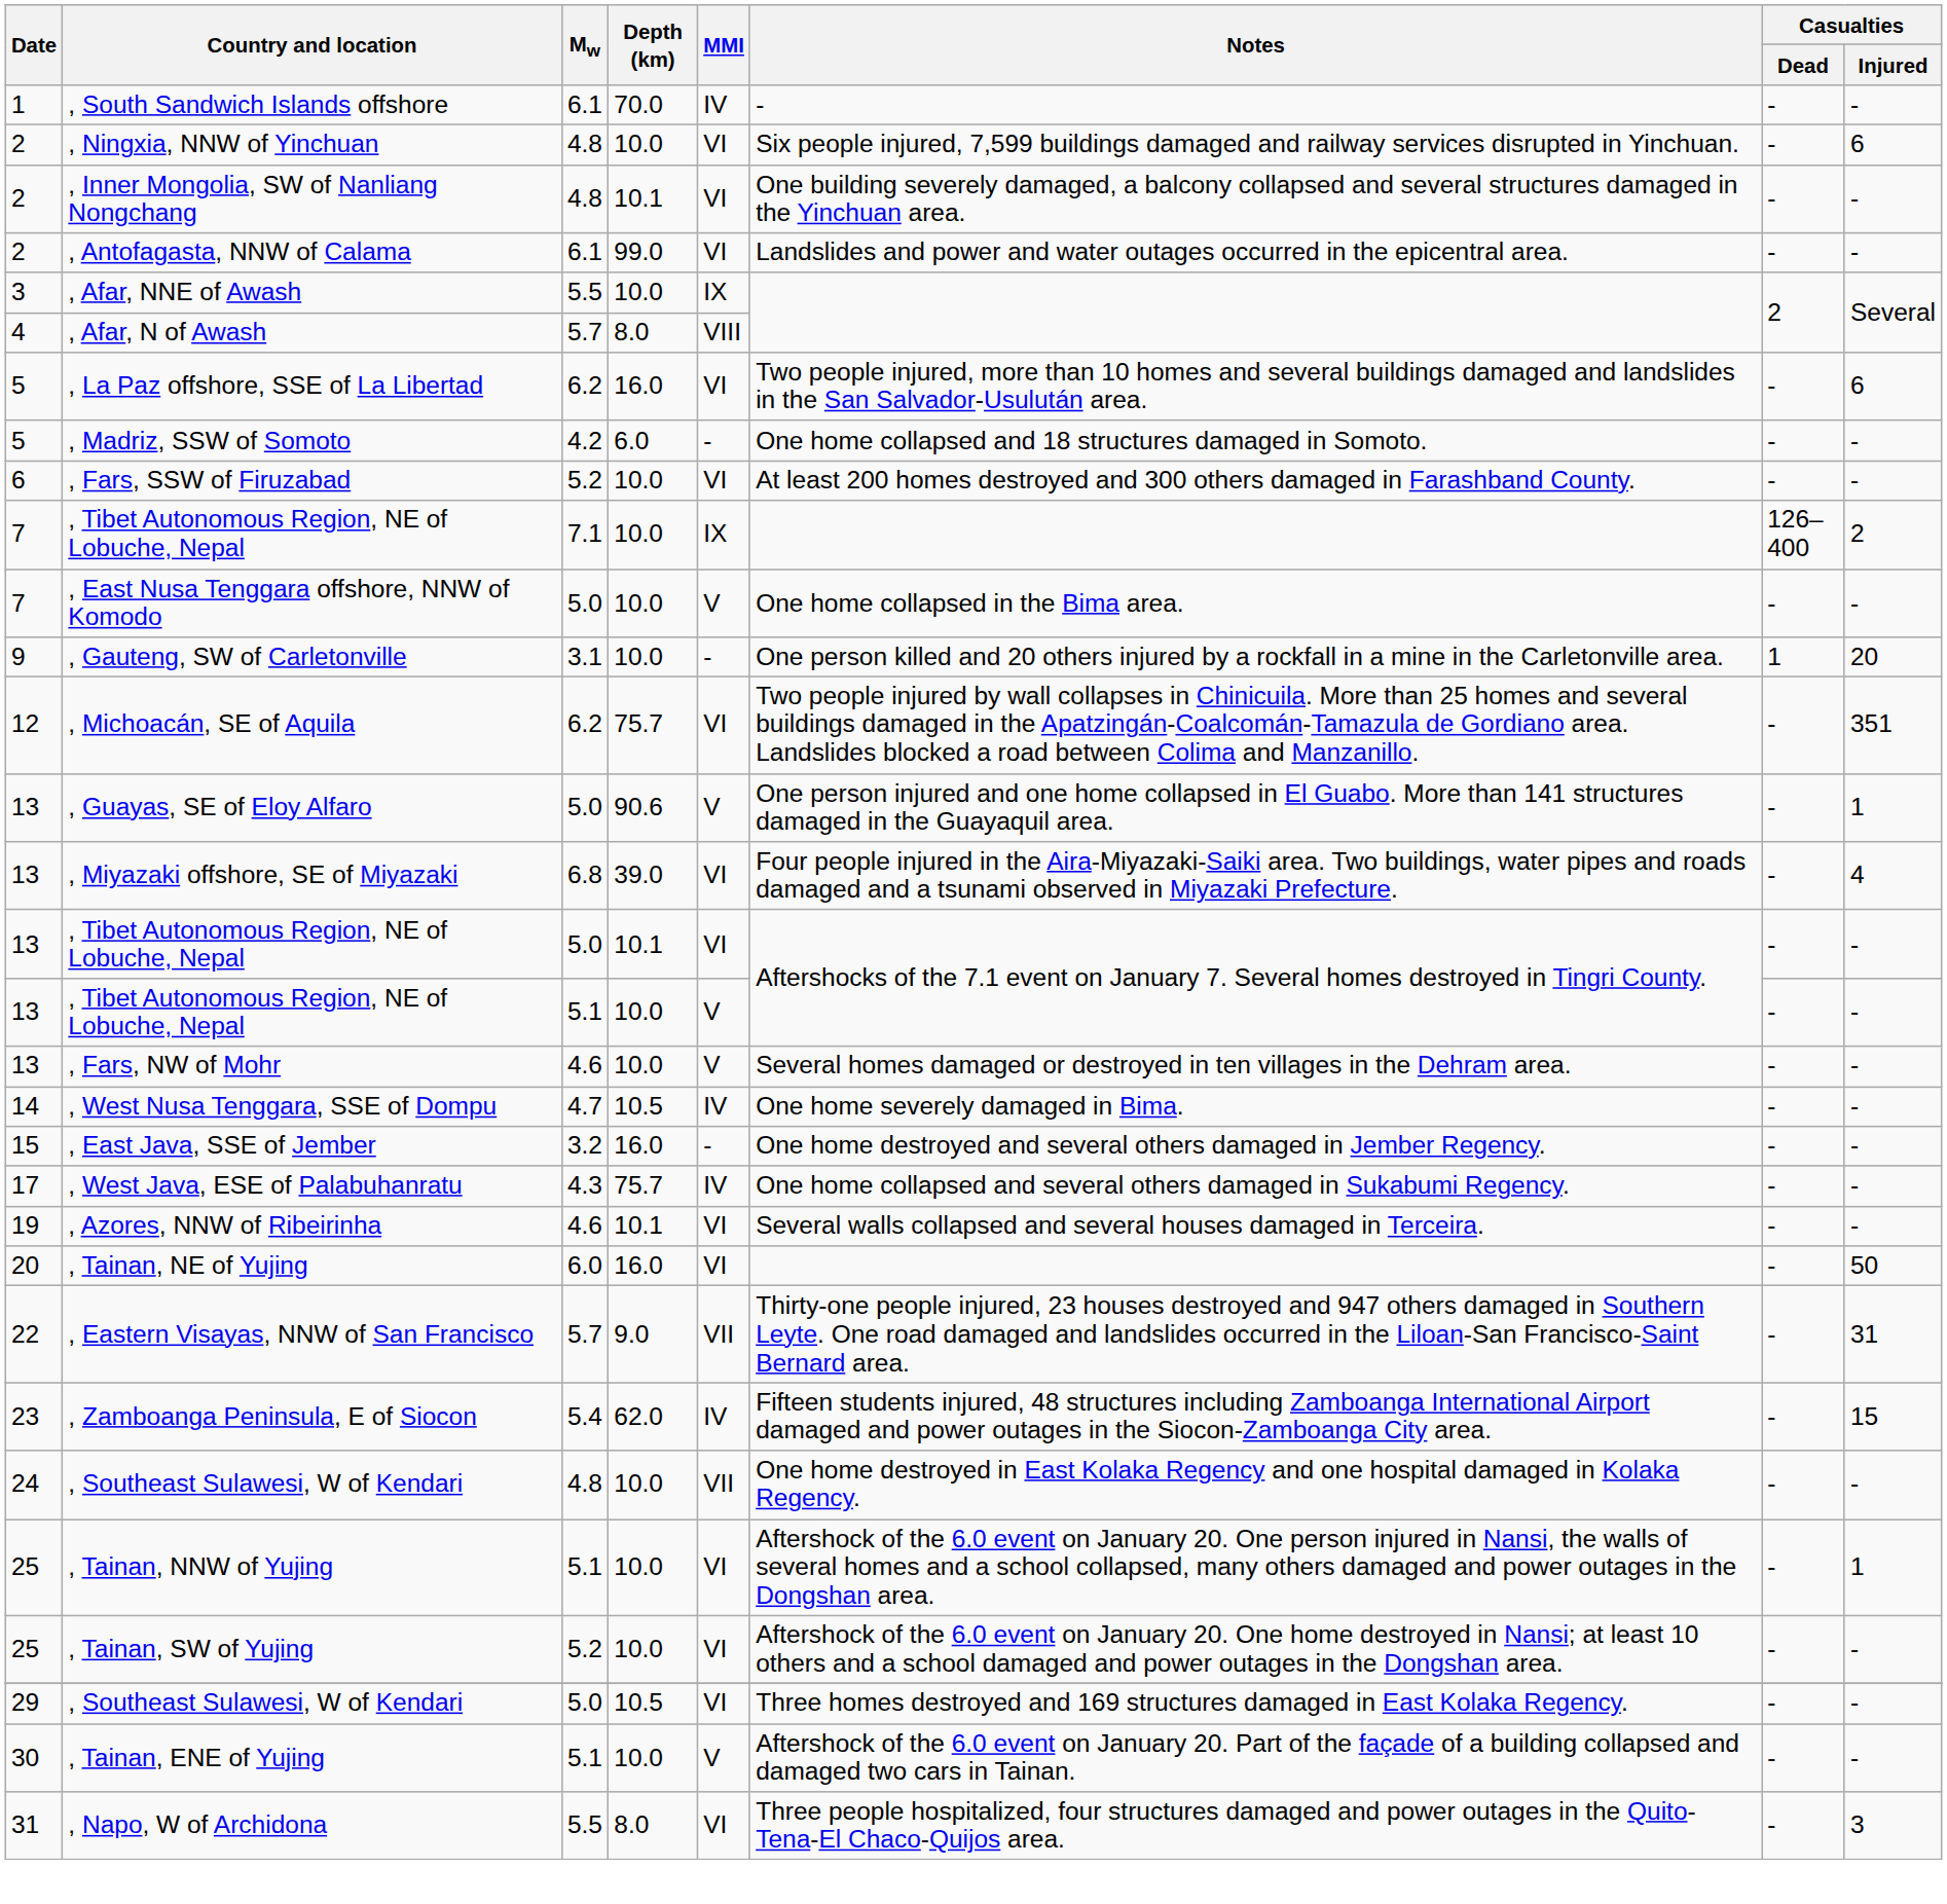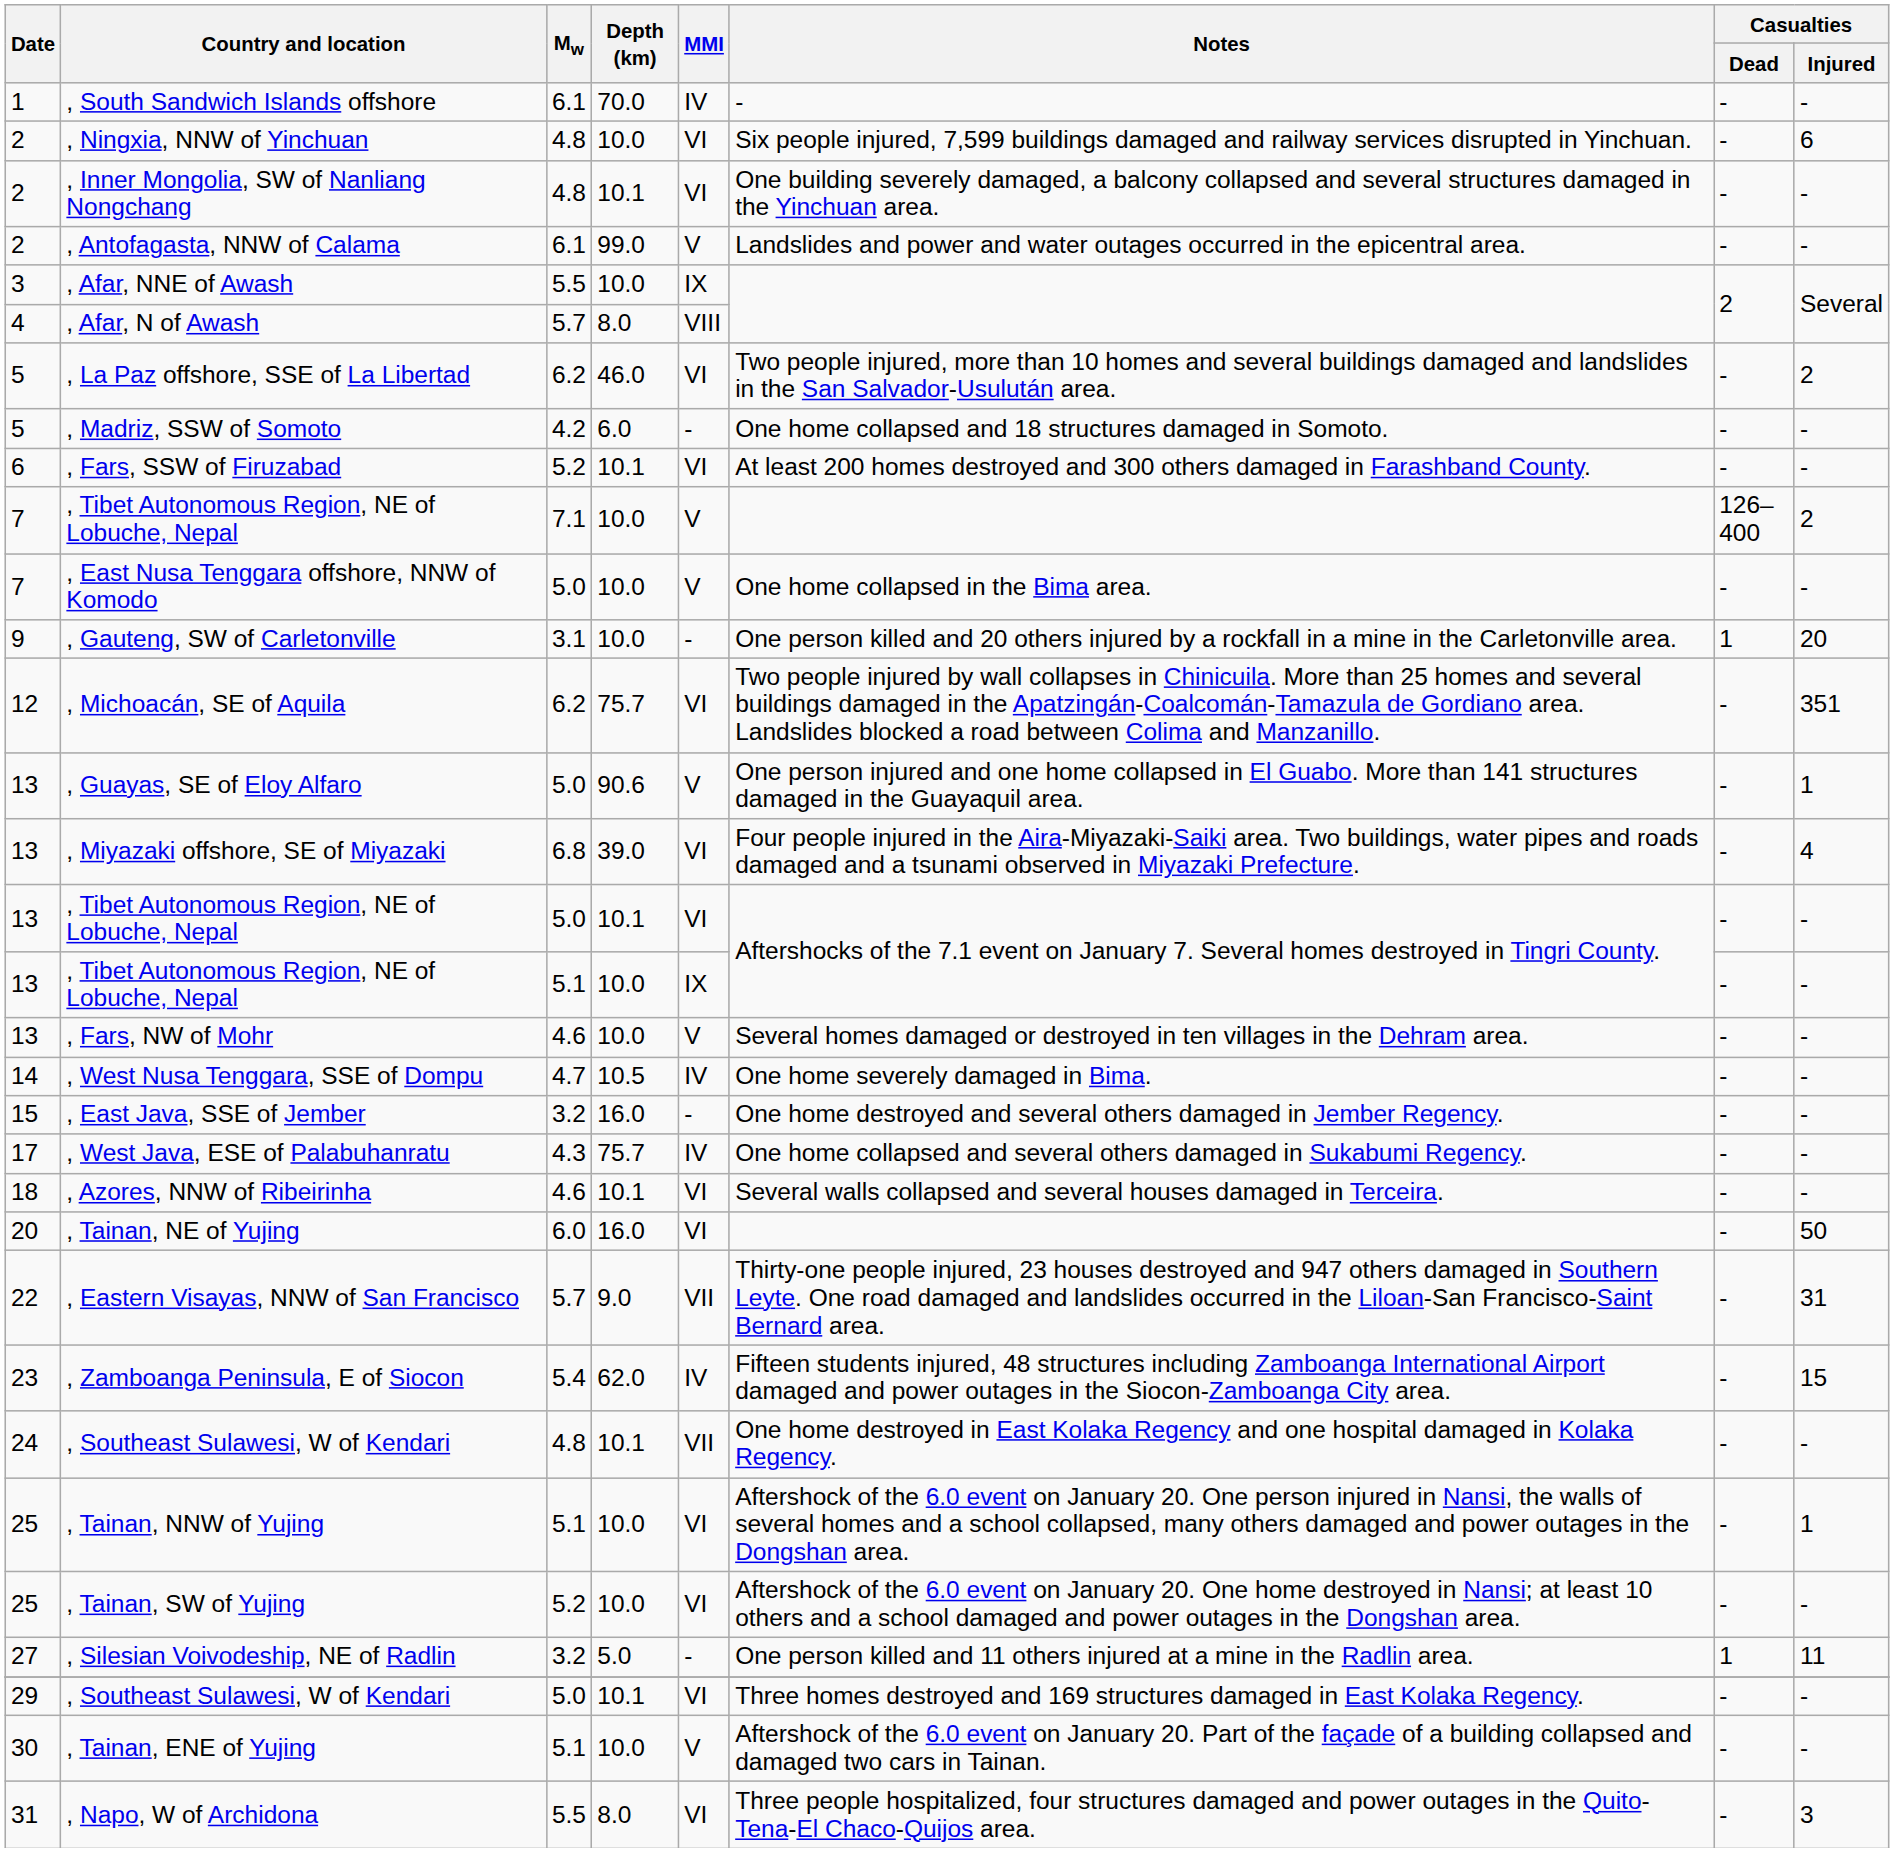 <table class="wikitable sortable" style="border:1px black;  margin-left:1em;">
 <tr>
 <th rowspan="2"><small>Date</small></th>
 <th rowspan="2" style="width: 310px"><small>Country and location</small></th>
 <th rowspan="2"><small>M<sub>w</sub></small></th>
 <th rowspan="2"><small>Depth (km)</small></th>
 <th rowspan="2"><small><a href='#'>MMI</a></small></th>
 <th rowspan="2" class="unsortable"><small>Notes</small></th>
 <th colspan="2"><small>Casualties</small></th>
 </tr>
 <tr>
 <th><small>Dead</small></th>
 <th><small>Injured</small></th>
 </tr>
 <tr>
 <td>1</td>
 <td>, <a href='#'>South Sandwich Islands</a> offshore</td>
 <td>6.1</td>
 <td>70.0</td>
 <td>IV</td>
 <td>-</td>
 <td>-</td>
 <td>-</td>
 </tr>
 <tr>
 <td>2</td>
 <td>, <a href='#'>Ningxia</a>,  NNW of <a href='#'>Yinchuan</a></td>
 <td>4.8</td>
 <td>10.0</td>
 <td>VI</td>
 <td>Six people injured, 7,599 buildings damaged and railway services disrupted in Yinchuan.</td>
 <td>-</td>
 <td>6</td>
 </tr>
 <tr>
 <td>2</td>
 <td>, <a href='#'>Inner Mongolia</a>,  SW of <a href='#'>Nanliang Nongchang</a></td>
 <td>4.8</td>
 <td>10.1</td>
 <td>VI</td>
 <td>One building severely damaged, a balcony collapsed and several structures damaged in the <a href='#'>Yinchuan</a> area.</td>
 <td>-</td>
 <td>-</td>
 </tr>
 <tr>
 <td>2</td>
 <td>, <a href='#'>Antofagasta</a>,  NNW of <a href='#'>Calama</a></td>
 <td>6.1</td>
 <td>99.0</td>
-<td>VI</td>
+<td>V</td>
 <td>Landslides and power and water outages occurred in the epicentral area.</td>
 <td>-</td>
 <td>-</td>
 </tr>
 <tr>
 <td>3</td>
 <td>, <a href='#'>Afar</a>,  NNE of <a href='#'>Awash</a></td>
 <td>5.5</td>
 <td>10.0</td>
 <td>IX</td>
 <td rowspan=2></td>
 <td rowspan=2>2</td>
 <td rowspan=2>Several</td>
 </tr>
 <tr>
 <td>4</td>
 <td>, <a href='#'>Afar</a>,  N of <a href='#'>Awash</a></td>
 <td>5.7</td>
 <td>8.0</td>
 <td>VIII</td>
 </tr>
 <tr>
 <td>5</td>
 <td>, <a href='#'>La Paz</a> offshore,  SSE of <a href='#'>La Libertad</a></td>
 <td>6.2</td>
-<td>16.0</td>
+<td>46.0</td>
 <td>VI</td>
 <td>Two people injured, more than 10 homes and several buildings damaged and landslides in the <a href='#'>San Salvador</a>-<a href='#'>Usulután</a> area.</td>
 <td>-</td>
-<td>6</td>
+<td>2</td>
 </tr>
 <tr>
 <td>5</td>
 <td>, <a href='#'>Madriz</a>,  SSW of <a href='#'>Somoto</a></td>
 <td>4.2</td>
 <td>6.0</td>
 <td>-</td>
 <td>One home collapsed and 18 structures damaged in Somoto.</td>
 <td>-</td>
 <td>-</td>
 </tr>
 <tr>
 <td>6</td>
 <td>, <a href='#'>Fars</a>,  SSW of <a href='#'>Firuzabad</a></td>
 <td>5.2</td>
-<td>10.0</td>
+<td>10.1</td>
 <td>VI</td>
 <td>At least 200 homes destroyed and 300 others damaged in <a href='#'>Farashband County</a>.</td>
 <td>-</td>
 <td>-</td>
 </tr>
 <tr>
 <td>7</td>
 <td>, <a href='#'>Tibet Autonomous Region</a>,  NE of <a href='#'>Lobuche, Nepal</a></td>
 <td>7.1</td>
 <td>10.0</td>
-<td>IX</td>
+<td>V</td>
 <td></td>
 <td>126–400</td>
 <td>2</td>
 </tr>
 <tr>
 <td>7</td>
 <td>, <a href='#'>East Nusa Tenggara</a> offshore,  NNW of <a href='#'>Komodo</a></td>
 <td>5.0</td>
 <td>10.0</td>
 <td>V</td>
 <td>One home collapsed in the <a href='#'>Bima</a> area.</td>
 <td>-</td>
 <td>-</td>
 </tr>
 <tr>
 <td>9</td>
 <td>, <a href='#'>Gauteng</a>,  SW of <a href='#'>Carletonville</a></td>
 <td>3.1</td>
 <td>10.0</td>
 <td>-</td>
 <td>One person killed and 20 others injured by a rockfall in a mine in the Carletonville area.</td>
 <td>1</td>
 <td>20</td>
 </tr>
 <tr>
 <td>12</td>
 <td>, <a href='#'>Michoacán</a>,  SE of <a href='#'>Aquila</a></td>
 <td>6.2</td>
 <td>75.7</td>
 <td>VI</td>
 <td>Two people injured by wall collapses in <a href='#'>Chinicuila</a>. More than 25 homes and several buildings damaged in the <a href='#'>Apatzingán</a>-<a href='#'>Coalcomán</a>-<a href='#'>Tamazula de Gordiano</a> area. Landslides blocked a road between <a href='#'>Colima</a> and <a href='#'>Manzanillo</a>.</td>
 <td>-</td>
 <td>351</td>
 </tr>
 <tr>
 <td>13</td>
 <td>, <a href='#'>Guayas</a>,  SE of <a href='#'>Eloy Alfaro</a></td>
 <td>5.0</td>
 <td>90.6</td>
 <td>V</td>
 <td>One person injured and one home collapsed in <a href='#'>El Guabo</a>. More than 141 structures damaged in the Guayaquil area.</td>
 <td>-</td>
 <td>1</td>
 </tr>
 <tr>
 <td>13</td>
 <td>, <a href='#'>Miyazaki</a> offshore,  SE of <a href='#'>Miyazaki</a></td>
 <td>6.8</td>
 <td>39.0</td>
 <td>VI</td>
 <td>Four people injured in the <a href='#'>Aira</a>-Miyazaki-<a href='#'>Saiki</a> area. Two buildings, water pipes and roads damaged and a  tsunami observed in <a href='#'>Miyazaki Prefecture</a>.</td>
 <td>-</td>
 <td>4</td>
 </tr>
 <tr>
 <td>13</td>
 <td>, <a href='#'>Tibet Autonomous Region</a>,  NE of <a href='#'>Lobuche, Nepal</a></td>
 <td>5.0</td>
 <td>10.1</td>
 <td>VI</td>
 <td rowspan="2">Aftershocks of the 7.1 event on January 7. Several homes destroyed in <a href='#'>Tingri County</a>.</td>
 <td>-</td>
 <td>-</td>
 </tr>
 <tr>
 <td>13</td>
 <td>, <a href='#'>Tibet Autonomous Region</a>,  NE of <a href='#'>Lobuche, Nepal</a></td>
 <td>5.1</td>
 <td>10.0</td>
-<td>V</td>
+<td>IX</td>
 <td>-</td>
 <td>-</td>
 </tr>
 <tr>
 <td>13</td>
 <td>, <a href='#'>Fars</a>,  NW of <a href='#'>Mohr</a></td>
 <td>4.6</td>
 <td>10.0</td>
 <td>V</td>
 <td>Several homes damaged or destroyed in ten villages in the <a href='#'>Dehram</a> area.</td>
 <td>-</td>
 <td>-</td>
 </tr>
 <tr>
 <td>14</td>
 <td>, <a href='#'>West Nusa Tenggara</a>,  SSE of <a href='#'>Dompu</a></td>
 <td>4.7</td>
 <td>10.5</td>
 <td>IV</td>
 <td>One home severely damaged in <a href='#'>Bima</a>.</td>
 <td>-</td>
 <td>-</td>
 </tr>
 <tr>
 <td>15</td>
 <td>, <a href='#'>East Java</a>,  SSE of <a href='#'>Jember</a></td>
 <td>3.2</td>
 <td>16.0</td>
 <td>-</td>
 <td>One home destroyed and several others damaged in <a href='#'>Jember Regency</a>.</td>
 <td>-</td>
 <td>-</td>
 </tr>
 <tr>
 <td>17</td>
 <td>, <a href='#'>West Java</a>,  ESE of <a href='#'>Palabuhanratu</a></td>
 <td>4.3</td>
 <td>75.7</td>
 <td>IV</td>
 <td>One home collapsed and several others damaged in <a href='#'>Sukabumi Regency</a>.</td>
 <td>-</td>
 <td>-</td>
 </tr>
 <tr>
-<td>19</td>
+<td>18</td>
 <td>, <a href='#'>Azores</a>,  NNW of <a href='#'>Ribeirinha</a></td>
 <td>4.6</td>
 <td>10.1</td>
 <td>VI</td>
 <td>Several walls collapsed and several houses damaged in <a href='#'>Terceira</a>.</td>
 <td>-</td>
 <td>-</td>
 </tr>
 <tr>
 <td>20</td>
 <td>, <a href='#'>Tainan</a>,  NE of <a href='#'>Yujing</a></td>
 <td>6.0</td>
 <td>16.0</td>
 <td>VI</td>
 <td></td>
 <td>-</td>
 <td>50</td>
 </tr>
 <tr>
 <td>22</td>
 <td>, <a href='#'>Eastern Visayas</a>,  NNW of <a href='#'>San Francisco</a></td>
 <td>5.7</td>
 <td>9.0</td>
 <td>VII</td>
 <td>Thirty-one people injured, 23 houses destroyed and 947 others damaged in <a href='#'>Southern Leyte</a>. One road damaged and landslides occurred in the <a href='#'>Liloan</a>-San Francisco-<a href='#'>Saint Bernard</a> area.</td>
 <td>-</td>
 <td>31</td>
 </tr>
 <tr>
 <td>23</td>
 <td>, <a href='#'>Zamboanga Peninsula</a>,  E of <a href='#'>Siocon</a></td>
 <td>5.4</td>
 <td>62.0</td>
 <td>IV</td>
 <td>Fifteen students injured, 48 structures including <a href='#'>Zamboanga International Airport</a> damaged and power outages in the Siocon-<a href='#'>Zamboanga City</a> area.</td>
 <td>-</td>
 <td>15</td>
 </tr>
 <tr>
 <td>24</td>
 <td>, <a href='#'>Southeast Sulawesi</a>,  W of <a href='#'>Kendari</a></td>
 <td>4.8</td>
-<td>10.0</td>
+<td>10.1</td>
 <td>VII</td>
 <td>One home destroyed in <a href='#'>East Kolaka Regency</a> and one hospital damaged in <a href='#'>Kolaka Regency</a>.</td>
 <td>-</td>
 <td>-</td>
 </tr>
 <tr>
 <td>25</td>
 <td>, <a href='#'>Tainan</a>,  NNW of <a href='#'>Yujing</a></td>
 <td>5.1</td>
 <td>10.0</td>
 <td>VI</td>
 <td>Aftershock of the <a href='#'>6.0 event</a> on January 20. One person injured in <a href='#'>Nansi</a>, the walls of several homes and a school collapsed, many others damaged and power outages in the <a href='#'>Dongshan</a> area.</td>
 <td>-</td>
 <td>1</td>
 </tr>
 <tr>
 <td>25</td>
 <td>, <a href='#'>Tainan</a>,  SW of <a href='#'>Yujing</a></td>
 <td>5.2</td>
 <td>10.0</td>
 <td>VI</td>
 <td>Aftershock of the <a href='#'>6.0 event</a> on January 20. One home destroyed in <a href='#'>Nansi</a>; at least 10 others and a school damaged and power outages in the <a href='#'>Dongshan</a> area.</td>
 <td>-</td>
 <td>-</td>
 </tr>
 <tr>
+<td>27</td>
+<td>, <a href='#'>Silesian Voivodeship</a>,  NE of <a href='#'>Radlin</a></td>
+<td>3.2</td>
+<td>5.0</td>
+<td>-</td>
+<td>One person killed and 11 others injured at a mine in the <a href='#'>Radlin</a> area.</td>
+<td>1</td>
+<td>11</td>
+</tr>
+<tr>
 </tr>
 <tr>
 <td>29</td>
 <td>, <a href='#'>Southeast Sulawesi</a>,  W of <a href='#'>Kendari</a></td>
 <td>5.0</td>
-<td>10.5</td>
+<td>10.1</td>
 <td>VI</td>
 <td>Three homes destroyed and 169 structures damaged in <a href='#'>East Kolaka Regency</a>.</td>
 <td>-</td>
 <td>-</td>
 </tr>
 <tr>
 <td>30</td>
 <td>, <a href='#'>Tainan</a>,  ENE of <a href='#'>Yujing</a></td>
 <td>5.1</td>
 <td>10.0</td>
 <td>V</td>
 <td>Aftershock of the <a href='#'>6.0 event</a> on January 20. Part of the <a href='#'>façade</a> of a building collapsed and damaged two cars in Tainan.</td>
 <td>-</td>
 <td>-</td>
 </tr>
 <tr>
 <td>31</td>
 <td>, <a href='#'>Napo</a>,  W of <a href='#'>Archidona</a></td>
 <td>5.5</td>
 <td>8.0</td>
 <td>VI</td>
 <td>Three people hospitalized, four structures damaged and power outages in the <a href='#'>Quito</a>-<a href='#'>Tena</a>-<a href='#'>El Chaco</a>-<a href='#'>Quijos</a> area.</td>
 <td>-</td>
 <td>3</td>
 </tr>
 <tr>
 </tr>
 </table>
